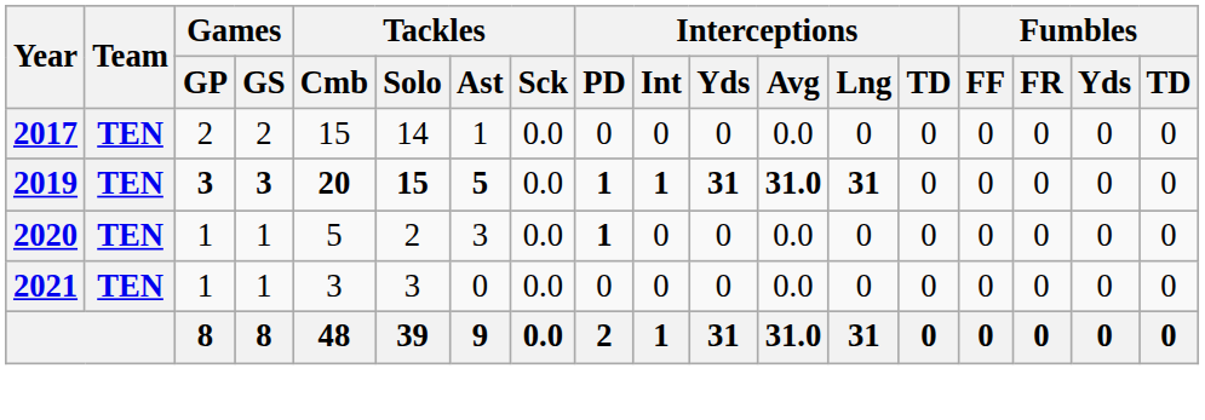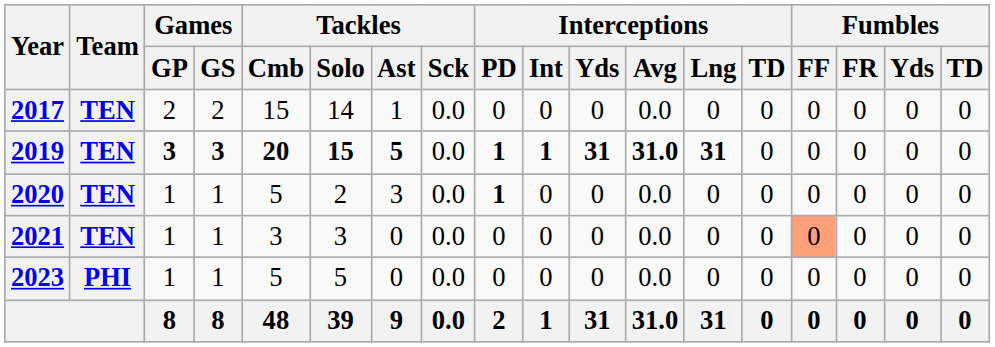 <table class="wikitable" style="text-align:center;">
 <tr>
 <th rowspan="2">Year</th>
 <th rowspan="2">Team</th>
 <th colspan="2">Games</th>
 <th colspan="4">Tackles</th>
 <th colspan="6">Interceptions</th>
 <th colspan="4">Fumbles</th>
 </tr>
 <tr>
 <th>GP</th>
 <th>GS</th>
 <th>Cmb</th>
 <th>Solo</th>
 <th>Ast</th>
 <th>Sck</th>
 <th>PD</th>
 <th>Int</th>
 <th>Yds</th>
 <th>Avg</th>
 <th>Lng</th>
 <th>TD</th>
 <th>FF</th>
 <th>FR</th>
 <th>Yds</th>
 <th>TD</th>
 </tr>
 <tr>
 <th><a href='#'>2017</a></th>
 <th><a href='#'>TEN</a></th>
 <td>2</td>
 <td>2</td>
 <td>15</td>
 <td>14</td>
 <td>1</td>
 <td>0.0</td>
 <td>0</td>
 <td>0</td>
 <td>0</td>
 <td>0.0</td>
 <td>0</td>
 <td>0</td>
 <td>0</td>
 <td>0</td>
 <td>0</td>
 <td>0</td>
 </tr>
 <tr>
 <th><a href='#'>2019</a></th>
 <th><a href='#'>TEN</a></th>
 <td><strong>3</strong></td>
 <td><strong>3</strong></td>
 <td><strong>20</strong></td>
 <td><strong>15</strong></td>
 <td><strong>5</strong></td>
 <td>0.0</td>
 <td><strong>1</strong></td>
 <td><strong>1</strong></td>
 <td><strong>31</strong></td>
 <td><strong>31.0</strong></td>
 <td><strong>31</strong></td>
 <td>0</td>
 <td>0</td>
 <td>0</td>
 <td>0</td>
 <td>0</td>
 </tr>
 <tr>
 <th><a href='#'>2020</a></th>
 <th><a href='#'>TEN</a></th>
 <td>1</td>
 <td>1</td>
 <td>5</td>
 <td>2</td>
 <td>3</td>
 <td>0.0</td>
 <td><strong>1</strong></td>
 <td>0</td>
 <td>0</td>
 <td>0.0</td>
 <td>0</td>
 <td>0</td>
 <td>0</td>
 <td>0</td>
 <td>0</td>
 <td>0</td>
 </tr>
 <tr>
 <th><a href='#'>2021</a></th>
 <th><a href='#'>TEN</a></th>
 <td>1</td>
 <td>1</td>
 <td>3</td>
 <td>3</td>
 <td>0</td>
 <td>0.0</td>
 <td>0</td>
 <td>0</td>
 <td>0</td>
 <td>0.0</td>
 <td>0</td>
 <td>0</td>
+<td style="background: lightsalmon;">0</td>
+<td>0</td>
+<td>0</td>
+<td>0</td>
+</tr>
+<tr>
+<th><a href='#'>2023</a></th>
+<th><a href='#'>PHI</a></th>
+<td>1</td>
+<td>1</td>
+<td>5</td>
+<td>5</td>
+<td>0</td>
+<td>0.0</td>
+<td>0</td>
+<td>0</td>
+<td>0</td>
+<td>0.0</td>
+<td>0</td>
+<td>0</td>
 <td>0</td>
 <td>0</td>
 <td>0</td>
 <td>0</td>
 </tr>
 <tr>
 <th colspan="2"></th>
 <th>8</th>
 <th>8</th>
 <th>48</th>
 <th>39</th>
 <th>9</th>
 <th>0.0</th>
 <th>2</th>
 <th>1</th>
 <th>31</th>
 <th>31.0</th>
 <th>31</th>
 <th>0</th>
 <th>0</th>
 <th>0</th>
 <th>0</th>
 <th>0</th>
 </tr>
 </table>
